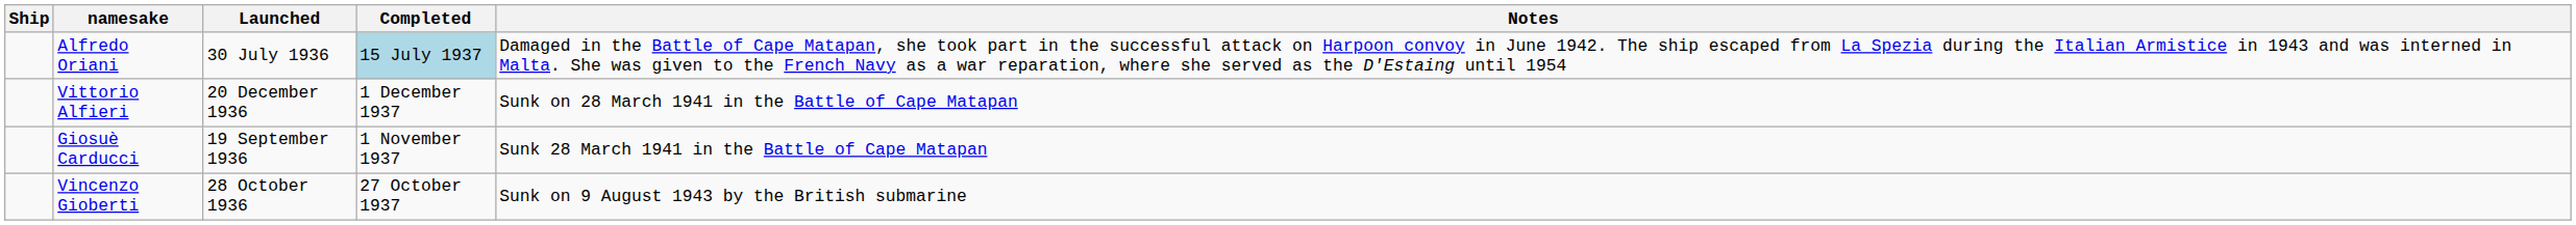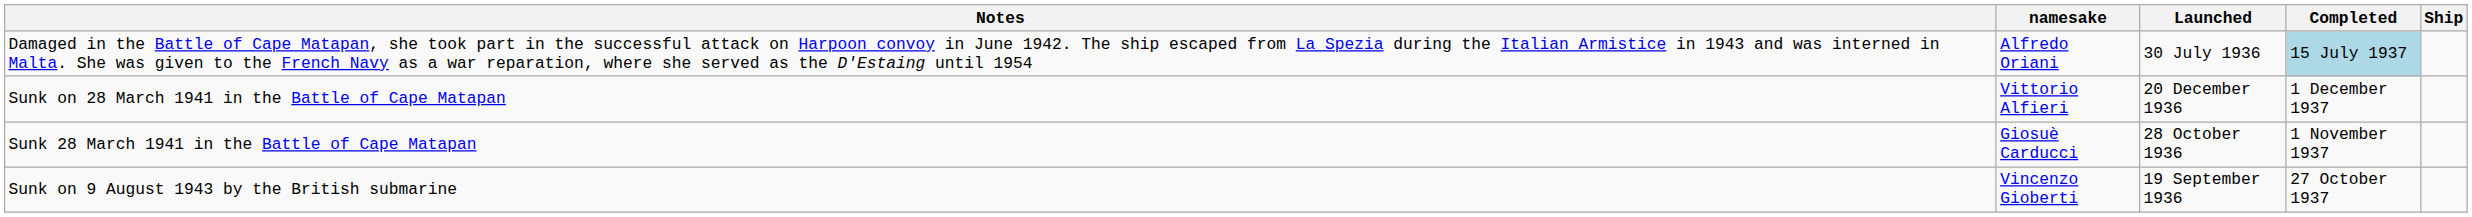 <table class="wikitable" border="3">
 <tr>
-<th>Ship</th>
+<th>Notes</th>
 <th>namesake</th>
 <th>Launched</th>
 <th>Completed</th>
-<th>Notes</th>
+<th>Ship</th>
 </tr>
 <tr>
-<td></td>
+<td>Damaged in the <a href='#'>Battle of Cape Matapan</a>, she took part in the successful attack on <a href='#'>Harpoon convoy</a> in June 1942. The ship escaped from <a href='#'>La Spezia</a> during the <a href='#'>Italian Armistice</a> in 1943 and was interned in <a href='#'>Malta</a>. She was given to the <a href='#'>French Navy</a> as a war reparation, where she served as the <em>D'Estaing</em> until 1954</td>
 <td><a href='#'>Alfredo Oriani</a></td>
 <td>30 July 1936</td>
 <td style="background: lightblue;">15 July 1937</td>
-<td>Damaged in the <a href='#'>Battle of Cape Matapan</a>, she took part in the successful attack on <a href='#'>Harpoon convoy</a> in June 1942. The ship escaped from <a href='#'>La Spezia</a> during the <a href='#'>Italian Armistice</a> in 1943 and was interned in <a href='#'>Malta</a>. She was given to the <a href='#'>French Navy</a> as a war reparation, where she served as the <em>D'Estaing</em> until 1954</td>
+<td></td>
 </tr>
 <tr>
-<td></td>
+<td>Sunk on 28 March 1941 in the <a href='#'>Battle of Cape Matapan</a></td>
 <td><a href='#'>Vittorio Alfieri</a></td>
 <td>20 December 1936</td>
 <td>1 December 1937</td>
-<td>Sunk on 28 March 1941 in the <a href='#'>Battle of Cape Matapan</a></td>
+<td></td>
 </tr>
 <tr>
+<td>Sunk 28 March 1941 in the <a href='#'>Battle of Cape Matapan</a></td>
+<td><a href='#'>Giosuè Carducci</a></td>
+<td>28 October 1936</td>
+<td>1 November 1937</td>
 <td></td>
-<td><a href='#'>Giosuè Carducci</a></td>
-<td>19 September 1936</td>
-<td>1 November 1937</td>
-<td>Sunk 28 March 1941 in the <a href='#'>Battle of Cape Matapan</a></td>
 </tr>
 <tr>
+<td>Sunk on 9 August 1943 by the British submarine </td>
+<td><a href='#'>Vincenzo Gioberti</a></td>
+<td>19 September 1936</td>
+<td>27 October 1937</td>
 <td></td>
-<td><a href='#'>Vincenzo Gioberti</a></td>
-<td>28 October 1936</td>
-<td>27 October 1937</td>
-<td>Sunk on 9 August 1943 by the British submarine </td>
 </tr>
 </table>
